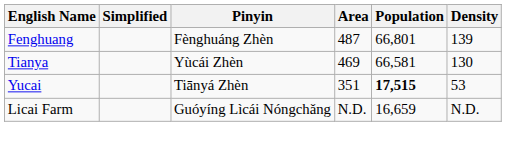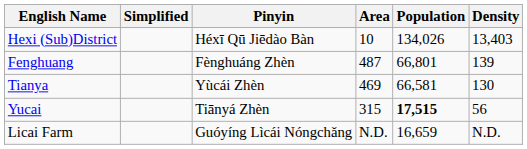 <table class="wikitable sortable">
 <tr>
 <th>English Name</th>
 <th>Simplified</th>
 <th>Pinyin</th>
 <th>Area</th>
 <th>Population</th>
 <th>Density</th>
+</tr>
+<tr>
+<td><a href='#'>Hexi (Sub)District</a></td>
+<td></td>
+<td>Héxī Qū Jiēdào Bàn</td>
+<td>10</td>
+<td>134,026</td>
+<td>13,403</td>
 </tr>
 <tr>
 <td><a href='#'>Fenghuang</a></td>
 <td></td>
 <td>Fènghuáng Zhèn</td>
 <td>487</td>
 <td>66,801</td>
 <td>139</td>
 </tr>
 <tr>
 <td><a href='#'>Tianya</a></td>
 <td></td>
 <td>Yùcái Zhèn</td>
 <td>469</td>
 <td>66,581</td>
 <td>130</td>
 </tr>
 <tr>
 <td><a href='#'>Yucai</a></td>
 <td></td>
 <td>Tiānyá Zhèn</td>
-<td>351</td>
+<td>315</td>
 <td><strong>17,515</strong></td>
-<td>53</td>
+<td>56</td>
 </tr>
 <tr>
 <td>Licai Farm</td>
 <td></td>
 <td>Guóyíng Lìcái Nóngchǎng</td>
 <td>N.D.</td>
 <td>16,659</td>
 <td>N.D.</td>
 </tr>
 </table>
